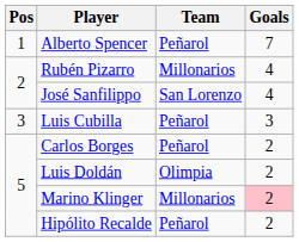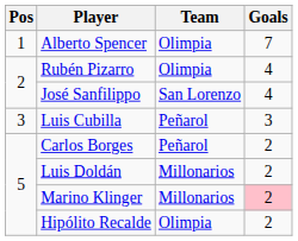 <table class="wikitable" style="text-align: left;">
 <tr>
 <th>Pos</th>
 <th>Player</th>
 <th>Team</th>
 <th>Goals</th>
 </tr>
 <tr>
 <td align=center>1</td>
 <td> <a href='#'>Alberto Spencer</a></td>
-<td> <a href='#'>Peñarol</a></td>
+<td> <a href='#'>Olimpia</a></td>
 <td align=center>7</td>
 </tr>
 <tr>
 <td align=center rowspan=2>2</td>
 <td> <a href='#'>Rubén Pizarro</a></td>
-<td> <a href='#'>Millonarios</a></td>
+<td> <a href='#'>Olimpia</a></td>
 <td align=center>4</td>
 </tr>
 <tr>
 <td> <a href='#'>José Sanfilippo</a></td>
 <td> <a href='#'>San Lorenzo</a></td>
 <td align=center>4</td>
 </tr>
 <tr>
 <td align=center>3</td>
 <td> <a href='#'>Luis Cubilla</a></td>
 <td> <a href='#'>Peñarol</a></td>
 <td align=center>3</td>
 </tr>
 <tr>
 <td align=center rowspan=4>5</td>
 <td> <a href='#'>Carlos Borges</a></td>
 <td> <a href='#'>Peñarol</a></td>
 <td align=center>2</td>
 </tr>
 <tr>
 <td> <a href='#'>Luis Doldán</a></td>
-<td> <a href='#'>Olimpia</a></td>
+<td> <a href='#'>Millonarios</a></td>
 <td align=center>2</td>
 </tr>
 <tr>
 <td> <a href='#'>Marino Klinger</a></td>
 <td> <a href='#'>Millonarios</a></td>
 <td align=center style="background: pink;">2</td>
 </tr>
 <tr>
 <td> <a href='#'>Hipólito Recalde</a></td>
-<td> <a href='#'>Peñarol</a></td>
+<td> <a href='#'>Olimpia</a></td>
 <td align=center>2</td>
 </tr>
 </table>
